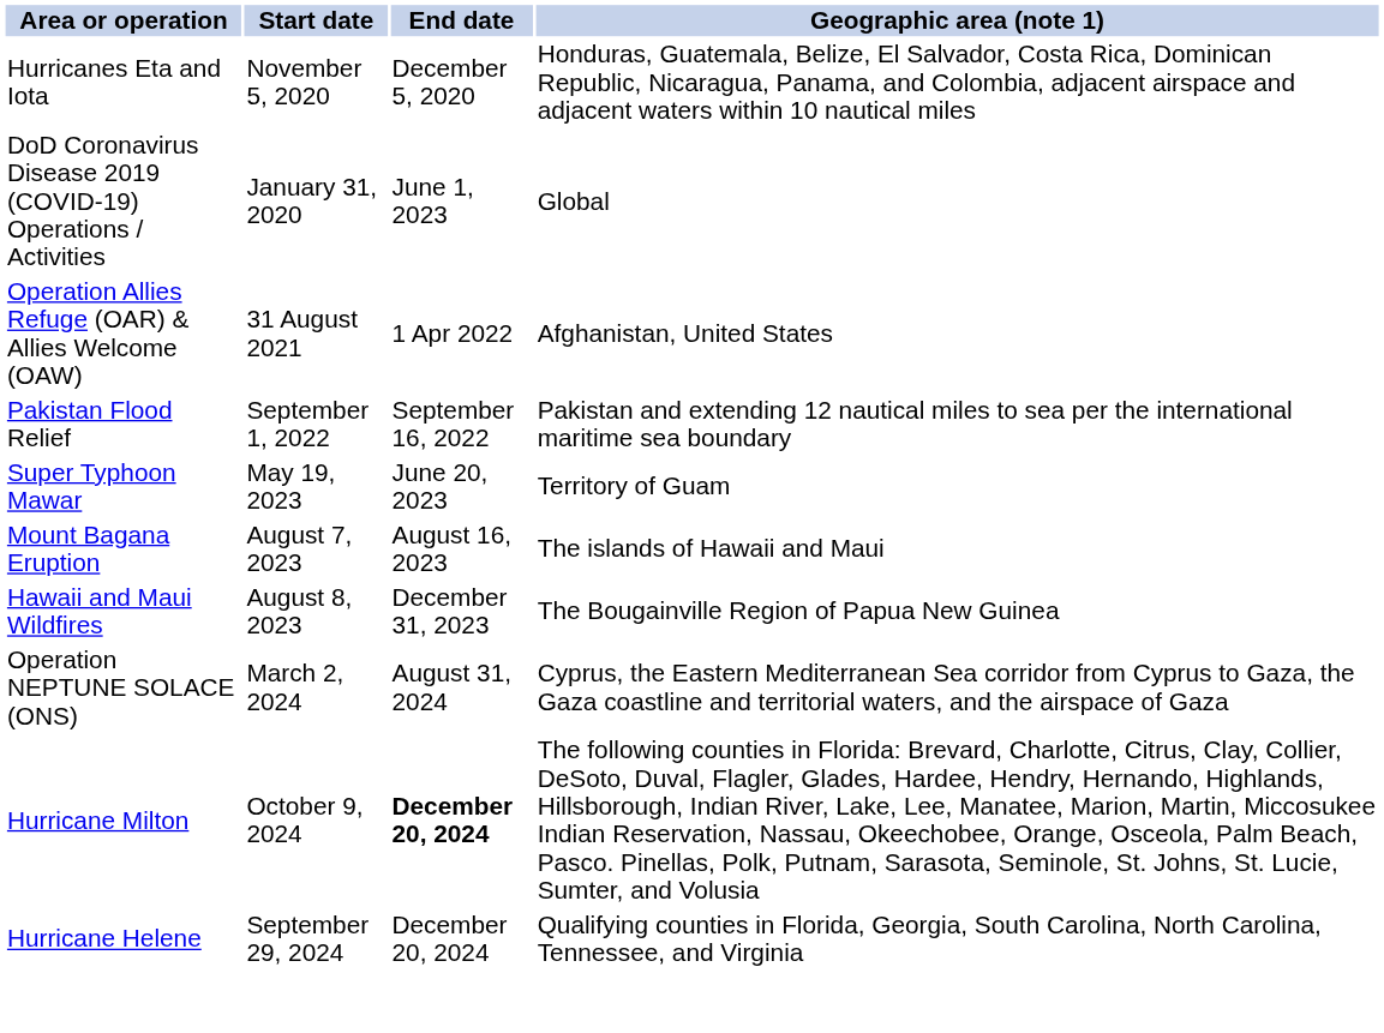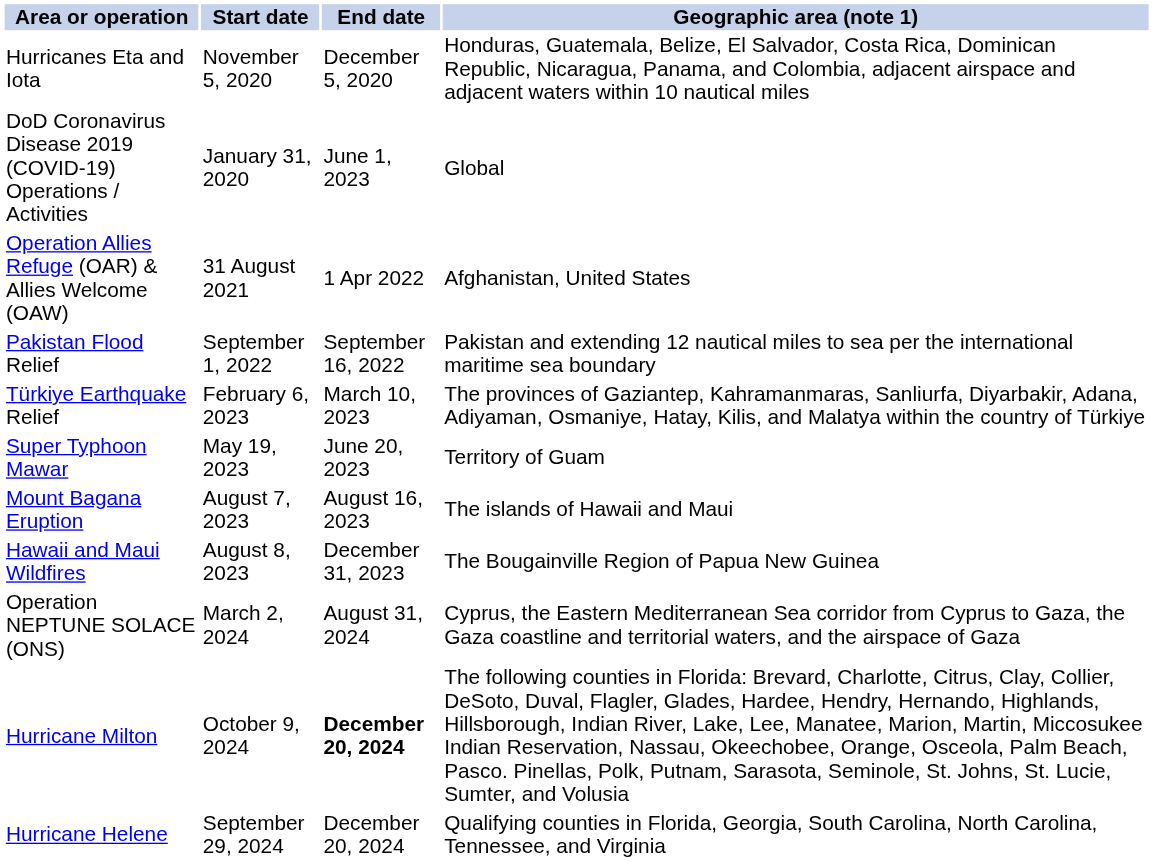 <table class="toccolours" style="width:100%; clear:both; margin:1.5em auto;">
 <tr>
 </tr>
 <tr style="background:#c5d2ea;">
 <th>Area or operation</th>
 <th>Start date</th>
 <th>End date</th>
 <th>Geographic area (note 1)</th>
 </tr>
 <tr>
 <td>Hurricanes Eta and Iota</td>
 <td>November 5, 2020</td>
 <td>December 5, 2020</td>
 <td>Honduras, Guatemala, Belize, El Salvador, Costa Rica, Dominican Republic, Nicaragua, Panama, and Colombia, adjacent airspace and adjacent waters within 10 nautical miles</td>
 </tr>
 <tr>
 <td>DoD Coronavirus Disease 2019 (COVID-19) Operations / Activities</td>
 <td>January 31, 2020</td>
 <td>June 1, 2023 </td>
 <td>Global</td>
 </tr>
 <tr>
 <td><a href='#'>Operation Allies Refuge</a> (OAR) & Allies Welcome (OAW)</td>
 <td>31 August 2021</td>
 <td>1 Apr 2022</td>
 <td>Afghanistan, United States </td>
 </tr>
 <tr>
 <td><a href='#'>Pakistan Flood</a> Relief</td>
 <td>September 1, 2022</td>
 <td>September 16, 2022</td>
 <td>Pakistan and extending 12 nautical miles to sea per the international maritime sea boundary </td>
+</tr>
+<tr>
+<td><a href='#'>Türkiye Earthquake</a> Relief</td>
+<td>February 6, 2023</td>
+<td>March 10, 2023</td>
+<td>The provinces of Gaziantep, Kahramanmaras, Sanliurfa, Diyarbakir, Adana, Adiyaman, Osmaniye, Hatay, Kilis, and Malatya within the country of Türkiye </td>
 </tr>
 <tr>
 <td><a href='#'>Super Typhoon Mawar</a></td>
 <td>May 19, 2023</td>
 <td>June 20, 2023</td>
 <td>Territory of Guam </td>
 </tr>
 <tr>
 <td><a href='#'>Mount Bagana Eruption</a></td>
 <td>August 7, 2023</td>
 <td>August 16, 2023</td>
 <td>The islands of Hawaii and Maui </td>
 </tr>
 <tr>
 <td><a href='#'>Hawaii and Maui Wildfires</a></td>
 <td>August 8, 2023</td>
 <td>December 31, 2023</td>
 <td>The Bougainville Region of Papua New Guinea </td>
 </tr>
 <tr>
 <td>Operation NEPTUNE SOLACE (ONS)</td>
 <td>March 2, 2024</td>
 <td>August 31, 2024</td>
 <td>Cyprus, the Eastern Mediterranean Sea corridor from Cyprus to Gaza, the Gaza coastline and territorial waters, and the airspace of Gaza </td>
 </tr>
 <tr>
 <td><a href='#'>Hurricane Milton</a></td>
 <td>October 9, 2024</td>
 <td><strong>December 20, 2024</strong></td>
 <td>The following counties in Florida:  Brevard, Charlotte, Citrus, Clay, Collier, DeSoto, Duval, Flagler, Glades, Hardee, Hendry, Hernando, Highlands, Hillsborough, Indian River, Lake, Lee, Manatee, Marion, Martin, Miccosukee Indian Reservation, Nassau, Okeechobee, Orange, Osceola, Palm Beach, Pasco. Pinellas, Polk, Putnam, Sarasota, Seminole, St. Johns, St. Lucie, Sumter, and Volusia </td>
 </tr>
 <tr>
 <td><a href='#'>Hurricane Helene</a></td>
 <td>September 29, 2024</td>
 <td>December 20, 2024</td>
 <td>Qualifying counties in Florida, Georgia, South Carolina, North Carolina, Tennessee, and Virginia </td>
 </tr>
 </table>
